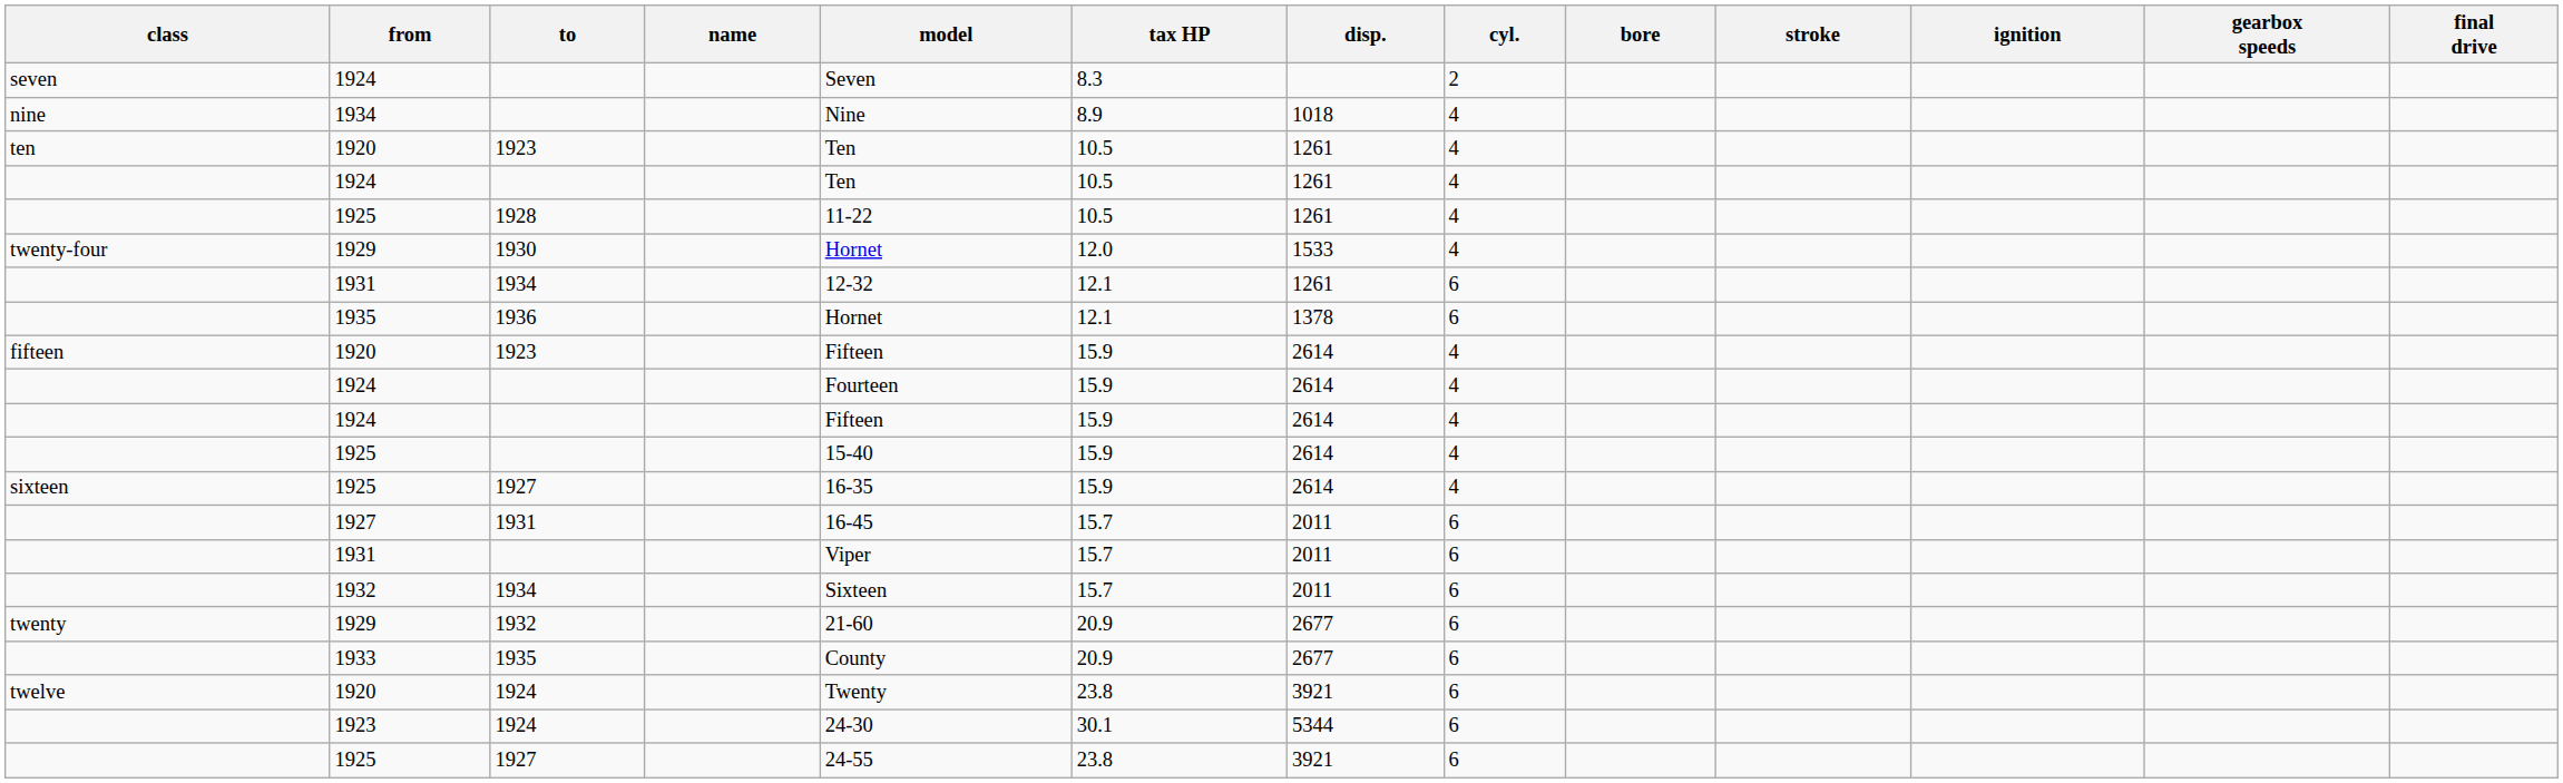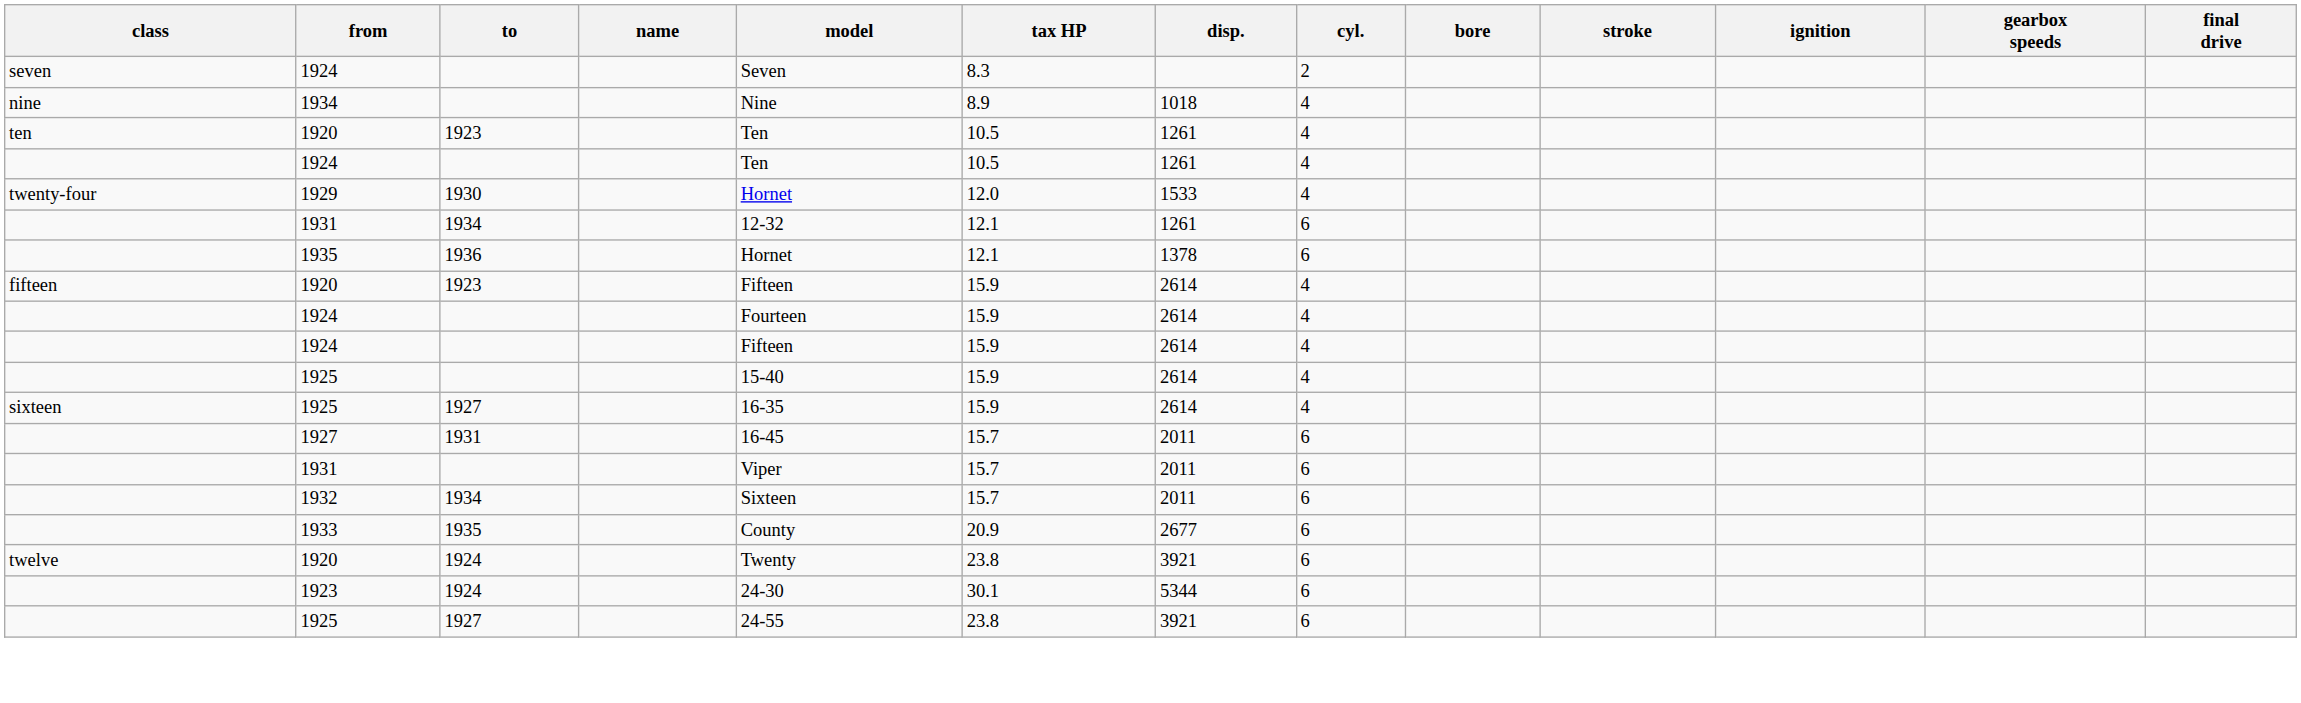 <table class="wikitable" style="font-size:85%; width:85%">
 <tr>
 <th>class</th>
 <th>from</th>
 <th>to</th>
 <th>name</th>
 <th>model</th>
 <th>tax HP</th>
 <th>disp.</th>
 <th>cyl.</th>
 <th>bore</th>
 <th>stroke</th>
 <th>ignition</th>
 <th>gearbox<br>speeds</th>
 <th>final<br>drive</th>
 </tr>
 <tr>
 <td>seven</td>
 <td>1924</td>
 <td></td>
 <td></td>
 <td>Seven</td>
 <td>8.3</td>
 <td></td>
 <td>2</td>
 <td></td>
 <td></td>
 <td></td>
 <td></td>
 <td></td>
 </tr>
 <tr>
 <td>nine</td>
 <td>1934</td>
 <td></td>
 <td></td>
 <td>Nine</td>
 <td>8.9</td>
 <td>1018</td>
 <td>4</td>
 <td></td>
 <td></td>
 <td></td>
 <td></td>
 <td></td>
 </tr>
 <tr>
 <td>ten</td>
 <td>1920</td>
 <td>1923</td>
 <td></td>
 <td>Ten</td>
 <td>10.5</td>
 <td>1261</td>
 <td>4</td>
 <td></td>
 <td></td>
 <td></td>
 <td></td>
 <td></td>
 </tr>
 <tr>
 <td></td>
 <td>1924</td>
 <td></td>
 <td></td>
 <td>Ten</td>
-<td>10.5</td>
-<td>1261</td>
-<td>4</td>
-<td></td>
-<td></td>
-<td></td>
-<td></td>
-<td></td>
-</tr>
-<tr>
-<td></td>
-<td>1925</td>
-<td>1928</td>
-<td></td>
-<td>11-22</td>
 <td>10.5</td>
 <td>1261</td>
 <td>4</td>
 <td></td>
 <td></td>
 <td></td>
 <td></td>
 <td></td>
 </tr>
 <tr>
 <td>twenty-four</td>
 <td>1929</td>
 <td>1930</td>
 <td></td>
 <td><a href='#'>Hornet</a></td>
 <td>12.0</td>
 <td>1533</td>
 <td>4</td>
 <td></td>
 <td></td>
 <td></td>
 <td></td>
 <td></td>
 </tr>
 <tr>
 <td></td>
 <td>1931</td>
 <td>1934</td>
 <td></td>
 <td>12-32</td>
 <td>12.1</td>
 <td>1261</td>
 <td>6</td>
 <td></td>
 <td></td>
 <td></td>
 <td></td>
 <td></td>
 </tr>
 <tr>
 <td></td>
 <td>1935</td>
 <td>1936</td>
 <td></td>
 <td>Hornet</td>
 <td>12.1</td>
 <td>1378</td>
 <td>6</td>
 <td></td>
 <td></td>
 <td></td>
 <td></td>
 <td></td>
 </tr>
 <tr>
 <td>fifteen</td>
 <td>1920</td>
 <td>1923</td>
 <td></td>
 <td>Fifteen</td>
 <td>15.9</td>
 <td>2614</td>
 <td>4</td>
 <td></td>
 <td></td>
 <td></td>
 <td></td>
 <td></td>
 </tr>
 <tr>
 <td></td>
 <td>1924</td>
 <td></td>
 <td></td>
 <td>Fourteen</td>
 <td>15.9</td>
 <td>2614</td>
 <td>4</td>
 <td></td>
 <td></td>
 <td></td>
 <td></td>
 <td></td>
 </tr>
 <tr>
 <td></td>
 <td>1924</td>
 <td></td>
 <td></td>
 <td>Fifteen</td>
 <td>15.9</td>
 <td>2614</td>
 <td>4</td>
 <td></td>
 <td></td>
 <td></td>
 <td></td>
 <td></td>
 </tr>
 <tr>
 <td></td>
 <td>1925</td>
 <td></td>
 <td></td>
 <td>15-40</td>
 <td>15.9</td>
 <td>2614</td>
 <td>4</td>
 <td></td>
 <td></td>
 <td></td>
 <td></td>
 <td></td>
 </tr>
 <tr>
 <td>sixteen</td>
 <td>1925</td>
 <td>1927</td>
 <td></td>
 <td>16-35</td>
 <td>15.9</td>
 <td>2614</td>
 <td>4</td>
 <td></td>
 <td></td>
 <td></td>
 <td></td>
 <td></td>
 </tr>
 <tr>
 <td></td>
 <td>1927</td>
 <td>1931</td>
 <td></td>
 <td>16-45</td>
 <td>15.7</td>
 <td>2011</td>
 <td>6</td>
 <td></td>
 <td></td>
 <td></td>
 <td></td>
 <td></td>
 </tr>
 <tr>
 <td></td>
 <td>1931</td>
 <td></td>
 <td></td>
 <td>Viper</td>
 <td>15.7</td>
 <td>2011</td>
 <td>6</td>
 <td></td>
 <td></td>
 <td></td>
 <td></td>
 <td></td>
 </tr>
 <tr>
 <td></td>
 <td>1932</td>
 <td>1934</td>
 <td></td>
 <td>Sixteen</td>
 <td>15.7</td>
 <td>2011</td>
 <td>6</td>
 <td></td>
 <td></td>
 <td></td>
 <td></td>
 <td></td>
 </tr>
 <tr>
-<td>twenty</td>
-<td>1929</td>
-<td>1932</td>
-<td></td>
-<td>21-60</td>
-<td>20.9</td>
-<td>2677</td>
-<td>6</td>
-<td></td>
-<td></td>
-<td></td>
-<td></td>
-<td></td>
-</tr>
-<tr>
 <td></td>
 <td>1933</td>
 <td>1935</td>
 <td></td>
 <td>County</td>
 <td>20.9</td>
 <td>2677</td>
 <td>6</td>
 <td></td>
 <td></td>
 <td></td>
 <td></td>
 <td></td>
 </tr>
 <tr>
 <td>twelve</td>
 <td>1920</td>
 <td>1924</td>
 <td></td>
 <td>Twenty</td>
 <td>23.8</td>
 <td>3921</td>
 <td>6</td>
 <td></td>
 <td></td>
 <td></td>
 <td></td>
 <td></td>
 </tr>
 <tr>
 <td></td>
 <td>1923</td>
 <td>1924</td>
 <td></td>
 <td>24-30</td>
 <td>30.1</td>
 <td>5344</td>
 <td>6</td>
 <td></td>
 <td></td>
 <td></td>
 <td></td>
 <td></td>
 </tr>
 <tr>
 <td></td>
 <td>1925</td>
 <td>1927</td>
 <td></td>
 <td>24-55</td>
 <td>23.8</td>
 <td>3921</td>
 <td>6</td>
 <td></td>
 <td></td>
 <td></td>
 <td></td>
 <td></td>
 </tr>
 </table>
